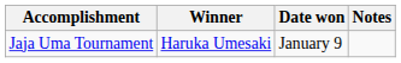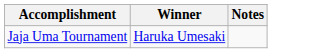 <table class="wikitable">
 <tr>
 <th>Accomplishment</th>
 <th>Winner</th>
-<th>Date won</th>
 <th>Notes</th>
 </tr>
 <tr>
 <td><a href='#'>Jaja Uma Tournament</a></td>
 <td><a href='#'>Haruka Umesaki</a></td>
-<td>January 9</td>
 <td></td>
 </tr>
 </table>
